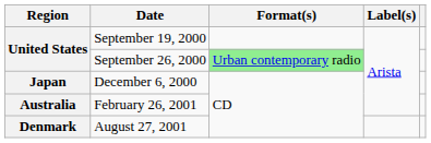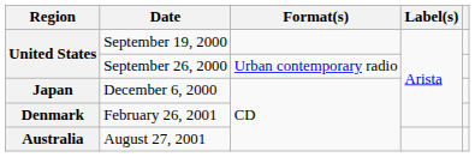 <table class="wikitable plainrowheaders">
 <tr>
 <th scope="col">Region</th>
 <th scope="col">Date</th>
 <th scope="col">Format(s)</th>
 <th scope="col">Label(s)</th>
 <th scope="col"></th>
 </tr>
 <tr>
 <th scope="row" rowspan="2">United States</th>
 <td>September 19, 2000</td>
 <td></td>
 <td rowspan="4"><a href='#'>Arista</a></td>
 <td align="center"></td>
 </tr>
 <tr>
 <td>September 26, 2000</td>
-<td style="background: lightgreen;"><a href='#'>Urban contemporary</a> radio</td>
+<td><a href='#'>Urban contemporary</a> radio</td>
 <td align="center"></td>
 </tr>
 <tr>
 <th scope="row">Japan</th>
 <td>December 6, 2000</td>
 <td rowspan="3">CD</td>
 <td align="center"></td>
 </tr>
 <tr>
-<th scope="row">Australia</th>
+<th scope="row">Denmark</th>
 <td>February 26, 2001</td>
 <td align="center"></td>
 </tr>
 <tr>
-<th scope="row">Denmark</th>
+<th scope="row">Australia</th>
 <td>August 27, 2001</td>
 <td></td>
 <td align="center"></td>
 </tr>
 </table>
